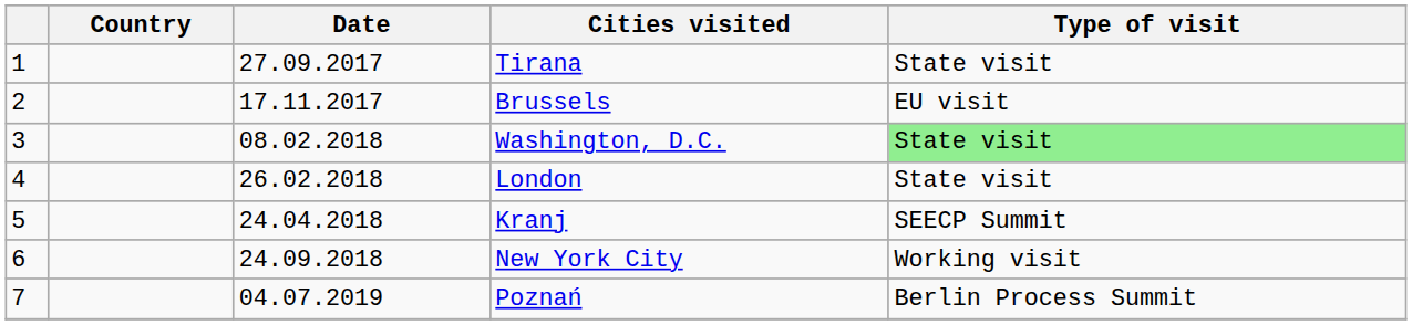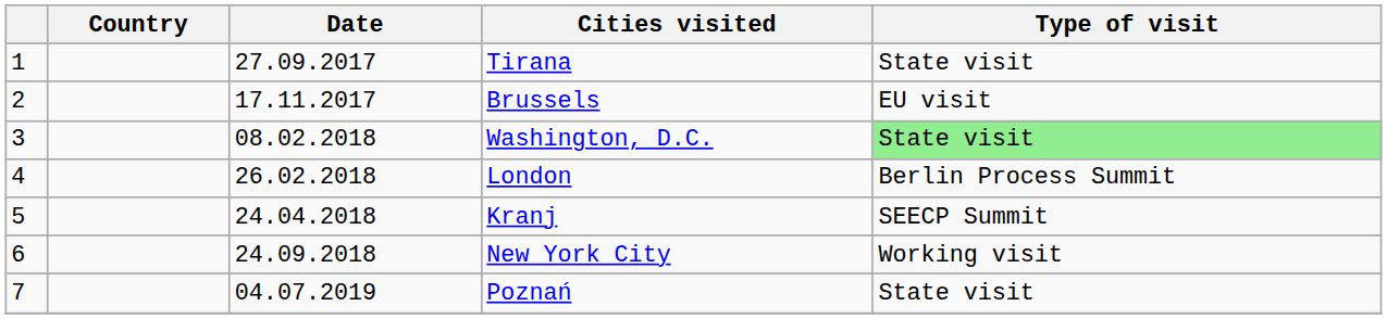 <table class="wikitable sortable" style="width:60%; margin:auto;">
 <tr>
 <th></th>
 <th>Country</th>
 <th>Date</th>
 <th>Cities visited</th>
 <th>Type of visit</th>
 </tr>
 <tr>
 <td>1</td>
 <td></td>
 <td>27.09.2017</td>
 <td><a href='#'>Tirana</a></td>
 <td>State visit</td>
 </tr>
 <tr>
 <td>2</td>
 <td></td>
 <td>17.11.2017</td>
 <td><a href='#'>Brussels</a></td>
 <td>EU visit</td>
 </tr>
 <tr>
 <td>3</td>
 <td></td>
 <td>08.02.2018</td>
 <td><a href='#'>Washington, D.C.</a></td>
 <td style="background: lightgreen;">State visit</td>
 </tr>
 <tr>
 <td>4</td>
 <td></td>
 <td>26.02.2018</td>
 <td><a href='#'>London</a></td>
-<td>State visit</td>
+<td>Berlin Process Summit</td>
 </tr>
 <tr>
 <td>5</td>
 <td></td>
 <td>24.04.2018</td>
 <td><a href='#'>Kranj</a></td>
 <td>SEECP Summit</td>
 </tr>
 <tr>
 <td>6</td>
 <td></td>
 <td>24.09.2018</td>
 <td><a href='#'>New York City</a></td>
 <td>Working visit</td>
 </tr>
 <tr>
 <td>7</td>
 <td></td>
 <td>04.07.2019</td>
 <td><a href='#'>Poznań</a></td>
-<td>Berlin Process Summit</td>
+<td>State visit</td>
 </tr>
 <tr>
 </tr>
 </table>
